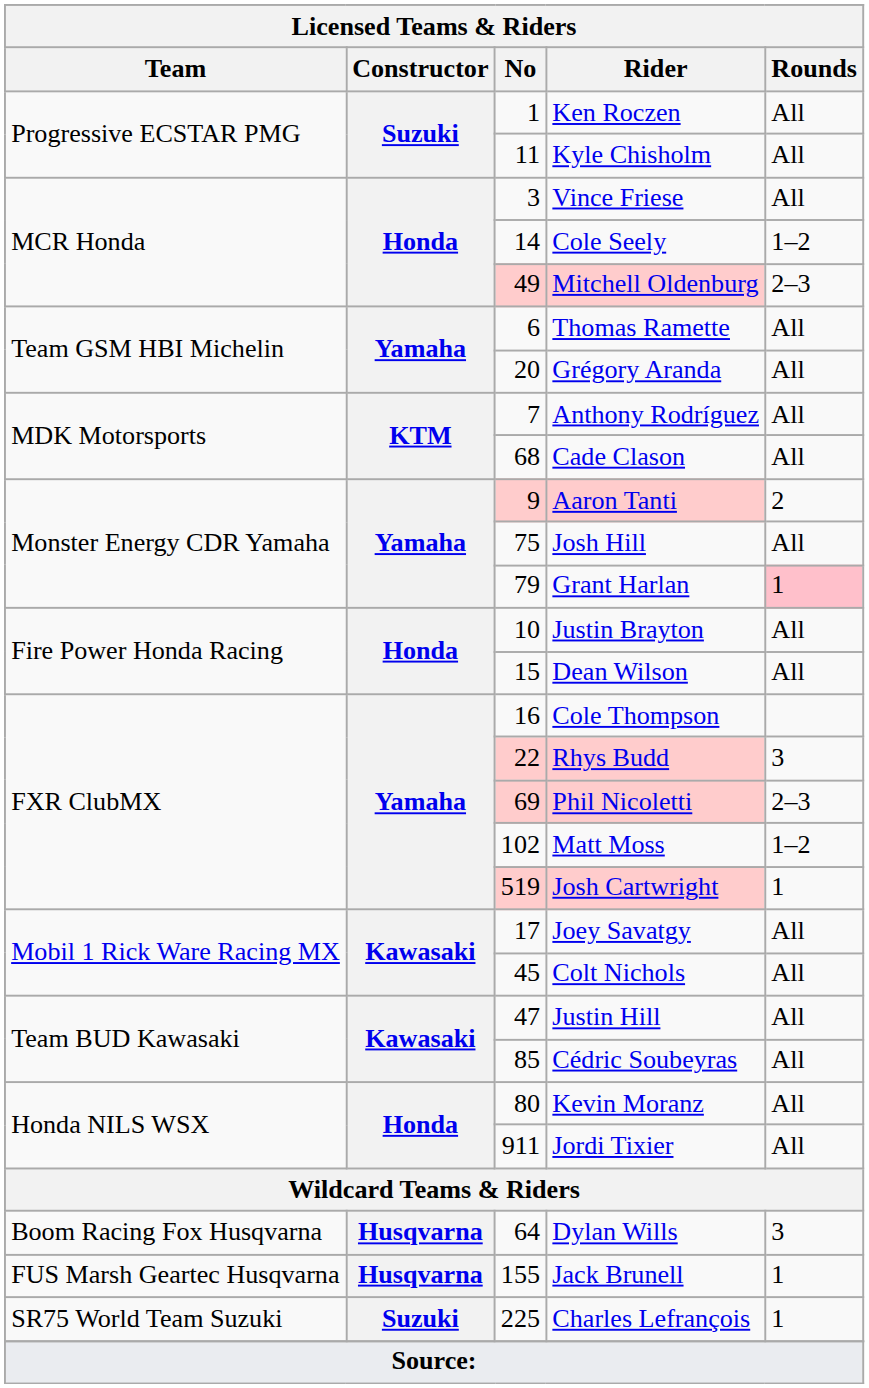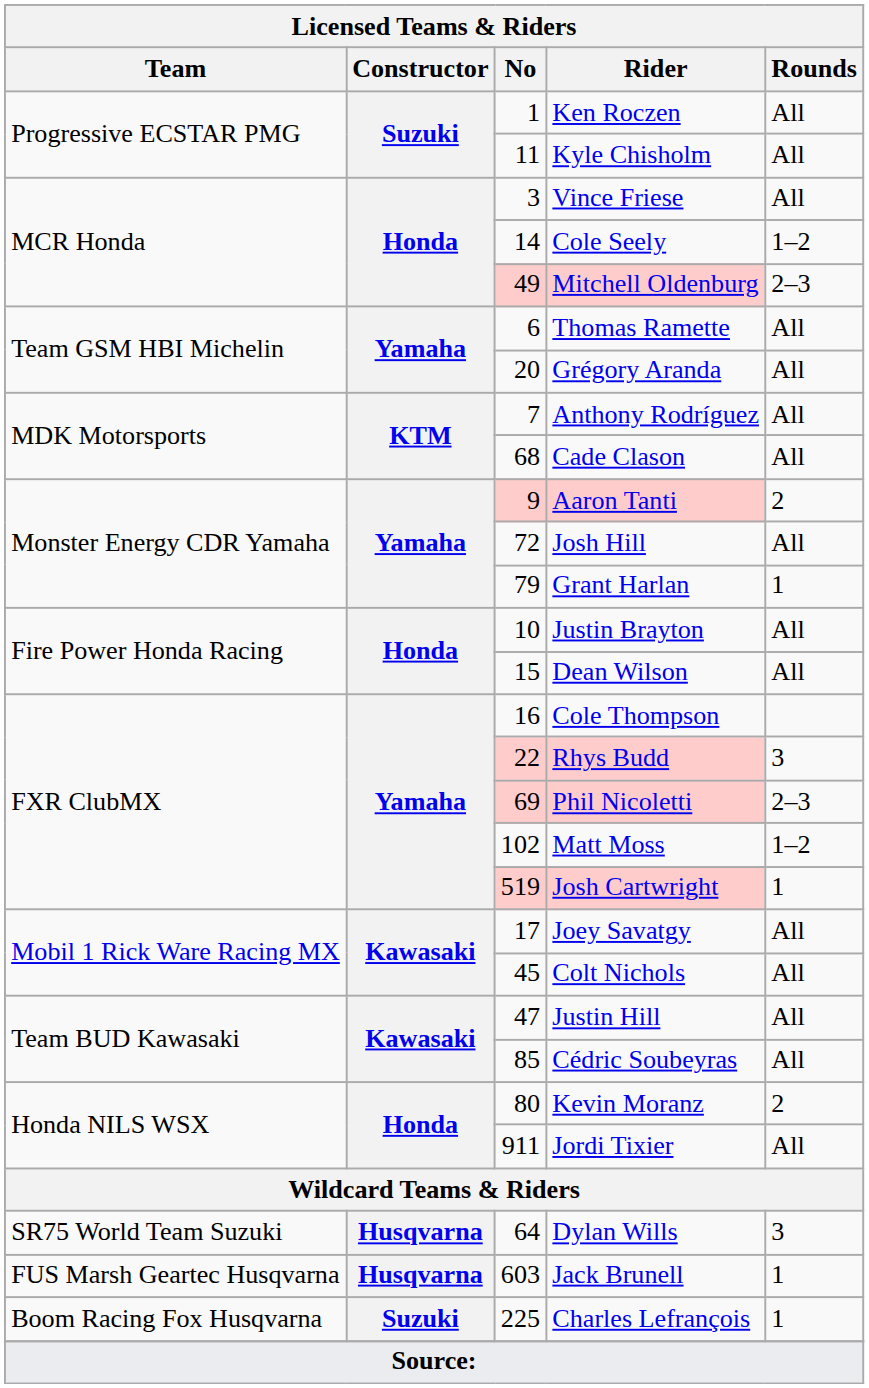 <table class="wikitable" style="font-size: 85%;">
 <tr>
 <th colspan=5>Licensed Teams & Riders</th>
 </tr>
 <tr>
 <th>Team</th>
 <th>Constructor</th>
 <th>No</th>
 <th>Rider</th>
 <th>Rounds</th>
 </tr>
 <tr>
 <td rowspan=2> Progressive ECSTAR PMG</td>
 <th rowspan=2><a href='#'>Suzuki</a></th>
 <td align="right">1</td>
 <td> <a href='#'>Ken Roczen</a></td>
 <td>All</td>
 </tr>
 <tr>
 <td align="right">11</td>
 <td> <a href='#'>Kyle Chisholm</a></td>
 <td>All</td>
 </tr>
 <tr>
 <td rowspan=3> MCR Honda</td>
 <th rowspan=3><a href='#'>Honda</a></th>
 <td align="right">3</td>
 <td> <a href='#'>Vince Friese</a></td>
 <td>All</td>
 </tr>
 <tr>
 <td align="right">14</td>
 <td> <a href='#'>Cole Seely</a></td>
 <td>1–2</td>
 </tr>
 <tr>
 <td style="background:#ffcccc;" align="right">49</td>
 <td style="background:#ffcccc;"> <a href='#'>Mitchell Oldenburg</a></td>
 <td>2–3</td>
 </tr>
 <tr>
 <td rowspan=2> Team GSM HBI Michelin</td>
 <th rowspan=2><a href='#'>Yamaha</a></th>
 <td align="right">6</td>
 <td> <a href='#'>Thomas Ramette</a></td>
 <td>All</td>
 </tr>
 <tr>
 <td align="right">20</td>
 <td> <a href='#'>Grégory Aranda</a></td>
 <td>All</td>
 </tr>
 <tr>
 <td rowspan=2> MDK Motorsports</td>
 <th rowspan=2><a href='#'>KTM</a></th>
 <td align="right">7</td>
 <td> <a href='#'>Anthony Rodríguez</a></td>
 <td>All</td>
 </tr>
 <tr>
 <td align="right">68</td>
 <td> <a href='#'>Cade Clason</a></td>
 <td>All</td>
 </tr>
 <tr>
 <td rowspan=3> Monster Energy CDR Yamaha</td>
 <th rowspan=3><a href='#'>Yamaha</a></th>
 <td style="background:#ffcccc;" align="right">9</td>
 <td style="background:#ffcccc;"> <a href='#'>Aaron Tanti</a></td>
 <td>2</td>
 </tr>
 <tr>
-<td align="right">75</td>
+<td align="right">72</td>
 <td> <a href='#'>Josh Hill</a></td>
 <td>All</td>
 </tr>
 <tr>
 <td align="right">79</td>
 <td> <a href='#'>Grant Harlan</a></td>
-<td style="background: pink;">1</td>
+<td>1</td>
 </tr>
 <tr>
 <td rowspan=2> Fire Power Honda Racing</td>
 <th rowspan=2><a href='#'>Honda</a></th>
 <td align="right">10</td>
 <td> <a href='#'>Justin Brayton</a></td>
 <td>All</td>
 </tr>
 <tr>
 <td align="right">15</td>
 <td> <a href='#'>Dean Wilson</a></td>
 <td>All</td>
 </tr>
 <tr>
 <td rowspan=5> FXR ClubMX</td>
 <th rowspan=5><a href='#'>Yamaha</a></th>
 <td align="right">16</td>
 <td> <a href='#'>Cole Thompson</a></td>
 <td></td>
 </tr>
 <tr>
 <td style="background:#ffcccc;" align="right">22</td>
 <td style="background:#ffcccc;"> <a href='#'>Rhys Budd</a></td>
 <td>3</td>
 </tr>
 <tr>
 <td style="background:#ffcccc;" align="right">69</td>
 <td style="background:#ffcccc;"> <a href='#'>Phil Nicoletti</a></td>
 <td>2–3</td>
 </tr>
 <tr>
 <td align="right">102</td>
 <td> <a href='#'>Matt Moss</a></td>
 <td>1–2</td>
 </tr>
 <tr>
 <td style="background:#ffcccc;" align="right">519</td>
 <td style="background:#ffcccc;"> <a href='#'>Josh Cartwright</a></td>
 <td>1</td>
 </tr>
 <tr>
 <td rowspan=2> <a href='#'>Mobil 1 Rick Ware Racing MX</a></td>
 <th rowspan=2><a href='#'>Kawasaki</a></th>
 <td align="right">17</td>
 <td> <a href='#'>Joey Savatgy</a></td>
 <td>All</td>
 </tr>
 <tr>
 <td align="right">45</td>
 <td> <a href='#'>Colt Nichols</a></td>
 <td>All</td>
 </tr>
 <tr>
 <td rowspan=2> Team BUD Kawasaki</td>
 <th rowspan=2><a href='#'>Kawasaki</a></th>
 <td align="right">47</td>
 <td> <a href='#'>Justin Hill</a></td>
 <td>All</td>
 </tr>
 <tr>
 <td align="right">85</td>
 <td> <a href='#'>Cédric Soubeyras</a></td>
 <td>All</td>
 </tr>
 <tr>
 <td rowspan=2> Honda NILS WSX</td>
 <th rowspan=2><a href='#'>Honda</a></th>
 <td align="right">80</td>
 <td> <a href='#'>Kevin Moranz</a></td>
-<td>All</td>
+<td>2</td>
 </tr>
 <tr>
 <td align="right">911</td>
 <td> <a href='#'>Jordi Tixier</a></td>
 <td>All</td>
 </tr>
 <tr>
 <th colspan=5>Wildcard Teams & Riders</th>
 </tr>
 <tr>
-<td> Boom Racing Fox Husqvarna</td>
+<td> SR75 World Team Suzuki</td>
 <th><a href='#'>Husqvarna</a></th>
 <td align="right">64</td>
 <td> <a href='#'>Dylan Wills</a></td>
 <td>3</td>
 </tr>
 <tr>
 <td> FUS Marsh Geartec Husqvarna</td>
 <th><a href='#'>Husqvarna</a></th>
-<td align="right">155</td>
+<td align="right">603</td>
 <td> <a href='#'>Jack Brunell</a></td>
 <td>1</td>
 </tr>
 <tr>
-<td> SR75 World Team Suzuki</td>
+<td> Boom Racing Fox Husqvarna</td>
 <th><a href='#'>Suzuki</a></th>
 <td align="right">225</td>
 <td> <a href='#'>Charles Lefrançois</a></td>
 <td>1</td>
 </tr>
 <tr>
 </tr>
 <tr class="sortbottom">
 <td colspan=5 align="bottom" style="background-color:#EAECF0; text-align:center"><strong>Source:</strong></td>
 </tr>
 </table>
